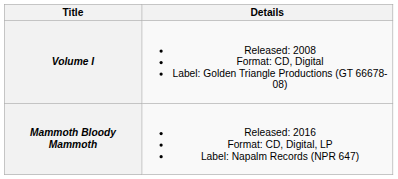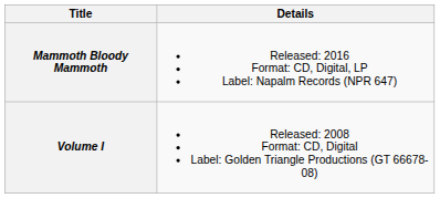 <table class="wikitable plainrowheaders" style="text-align:center;" border="1">
 <tr>
 <th>Title</th>
 <th>Details</th>
 </tr>
 <tr>
+<th scope="row"><em>Mammoth Bloody Mammoth</em></th>
+<td><br><ul><li>Released: 2016</li><li>Format: CD, Digital, LP</li><li>Label: Napalm Records (NPR 647)</li></ul></td>
+</tr>
+<tr>
 <th scope="row"><em>Volume I</em></th>
 <td><br><ul><li>Released: 2008</li><li>Format: CD, Digital</li><li>Label: Golden Triangle Productions (GT 66678-08)</li></ul></td>
 </tr>
-<tr>
-<th scope="row"><em>Mammoth Bloody Mammoth</em></th>
-<td><br><ul><li>Released: 2016</li><li>Format: CD, Digital, LP</li><li>Label: Napalm Records (NPR 647)</li></ul></td>
-</tr>
 </table>
